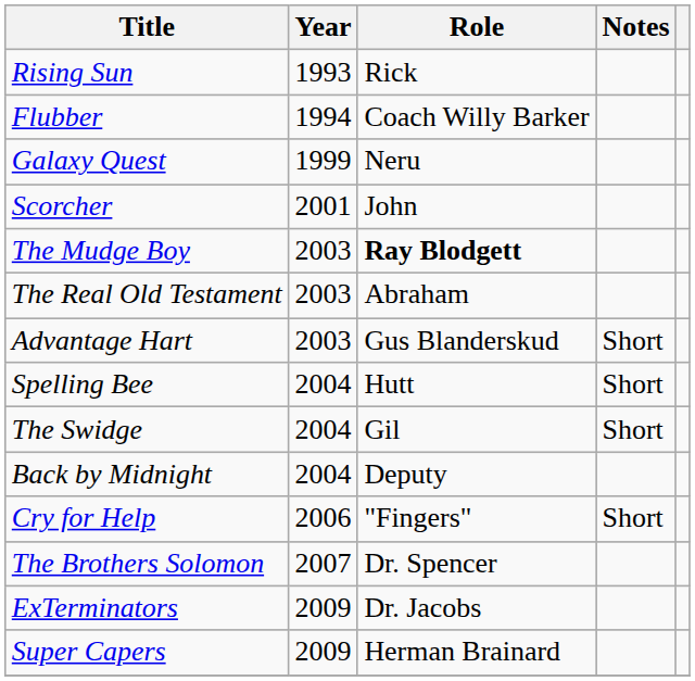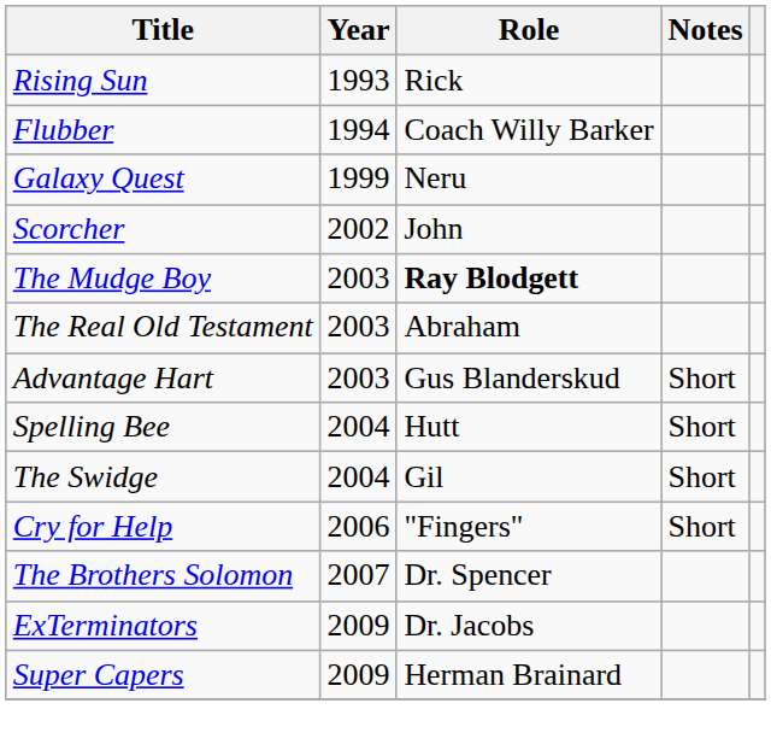 <table class="wikitable">
 <tr>
 <th>Title</th>
 <th>Year</th>
 <th>Role</th>
 <th>Notes</th>
 <th></th>
 </tr>
 <tr>
 <td><em><a href='#'>Rising Sun</a></em></td>
 <td>1993</td>
 <td>Rick</td>
 <td></td>
 <td></td>
 </tr>
 <tr>
 <td><em><a href='#'>Flubber</a></em></td>
 <td>1994</td>
 <td>Coach Willy Barker</td>
 <td></td>
 <td></td>
 </tr>
 <tr>
 <td><em><a href='#'>Galaxy Quest</a></em></td>
 <td>1999</td>
 <td>Neru</td>
 <td></td>
 <td></td>
 </tr>
 <tr>
 <td><em><a href='#'>Scorcher</a></em></td>
-<td>2001</td>
+<td>2002</td>
 <td>John</td>
 <td></td>
 <td></td>
 </tr>
 <tr>
 <td><em><a href='#'>The Mudge Boy</a></em></td>
 <td>2003</td>
 <td><strong>Ray Blodgett</strong></td>
 <td></td>
 <td></td>
 </tr>
 <tr>
 <td><em>The Real Old Testament</em></td>
 <td>2003</td>
 <td>Abraham</td>
 <td></td>
 <td></td>
 </tr>
 <tr>
 <td><em>Advantage Hart</em></td>
 <td>2003</td>
 <td>Gus Blanderskud</td>
 <td>Short</td>
 <td></td>
 </tr>
 <tr>
 <td><em>Spelling Bee</em></td>
 <td>2004</td>
 <td>Hutt</td>
 <td>Short</td>
 <td></td>
 </tr>
 <tr>
 <td><em>The Swidge</em></td>
 <td>2004</td>
 <td>Gil</td>
 <td>Short</td>
 <td></td>
 </tr>
 <tr>
-<td><em>Back by Midnight</em></td>
-<td>2004</td>
-<td>Deputy</td>
-<td></td>
-<td></td>
-</tr>
-<tr>
 <td><em><a href='#'>Cry for Help</a></em></td>
 <td>2006</td>
 <td>"Fingers"</td>
 <td>Short</td>
 <td></td>
 </tr>
 <tr>
 <td><em><a href='#'>The Brothers Solomon</a></em></td>
 <td>2007</td>
 <td>Dr. Spencer</td>
 <td></td>
 <td></td>
 </tr>
 <tr>
 <td><em><a href='#'>ExTerminators</a></em></td>
 <td>2009</td>
 <td>Dr. Jacobs</td>
 <td></td>
 <td></td>
 </tr>
 <tr>
 <td><em><a href='#'>Super Capers</a></em></td>
 <td>2009</td>
 <td>Herman Brainard</td>
 <td></td>
 <td></td>
 </tr>
 <tr>
 </tr>
 </table>
